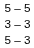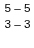 <table style="text-align:center">
 <tr>
 <th width=200></th>
 <th width=100></th>
 <th width=200></th>
 </tr>
 <tr>
 <td align=right><strong></strong></td>
 <td>5 – 5</td>
 <td align=left><strong></strong></td>
 </tr>
 <tr>
 <td align=right><strong></strong></td>
 <td>3 – 3</td>
 <td align=left><strong></strong></td>
 </tr>
-<tr>
-<td align=right><strong></strong></td>
-<td>5 – 3</td>
-<td align=left></td>
-</tr>
 </table>
